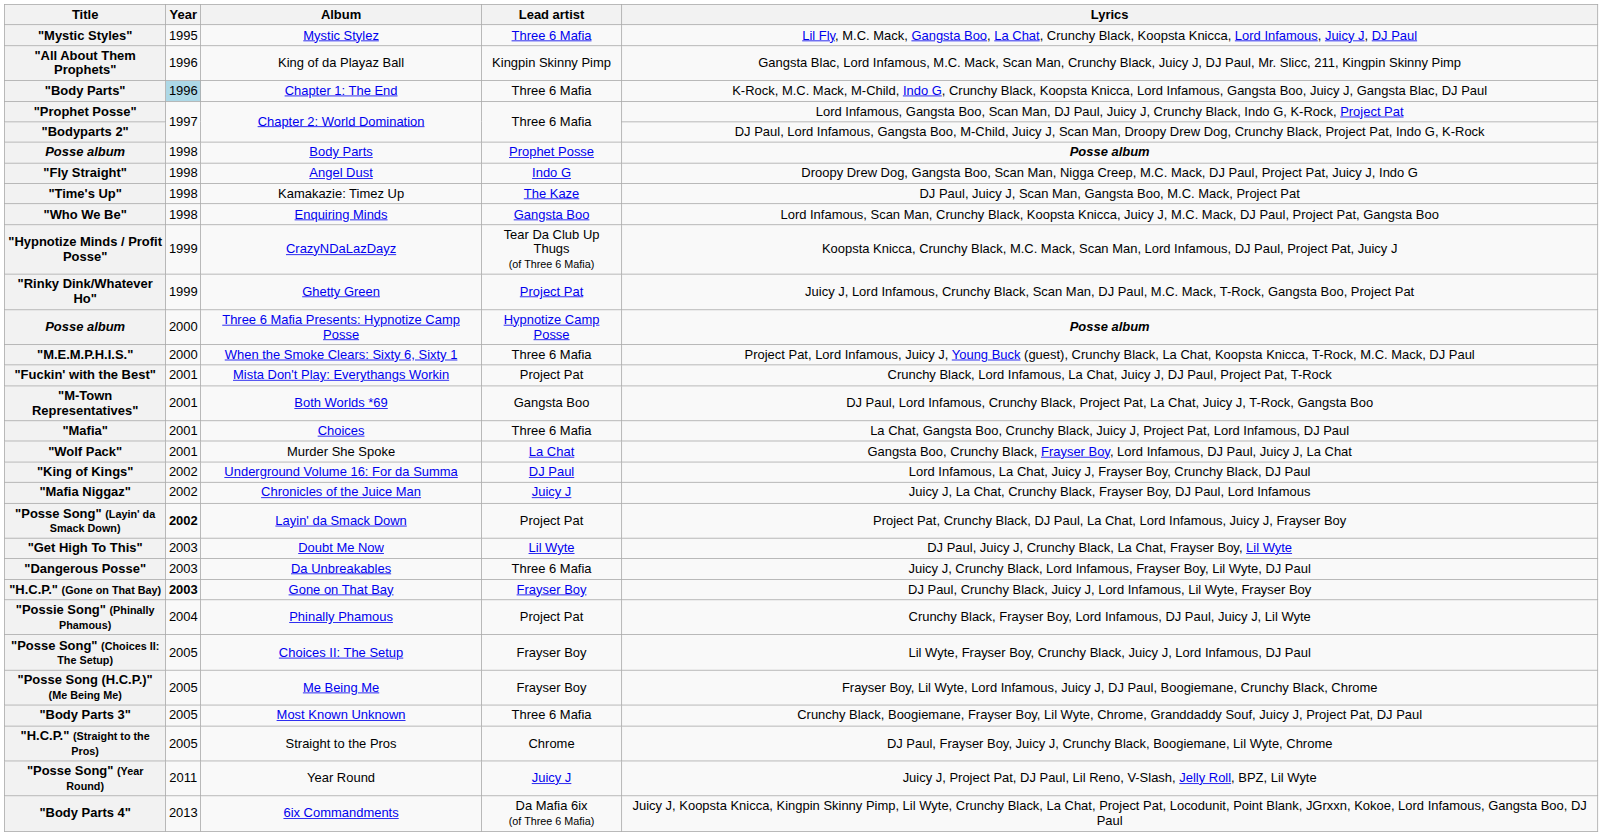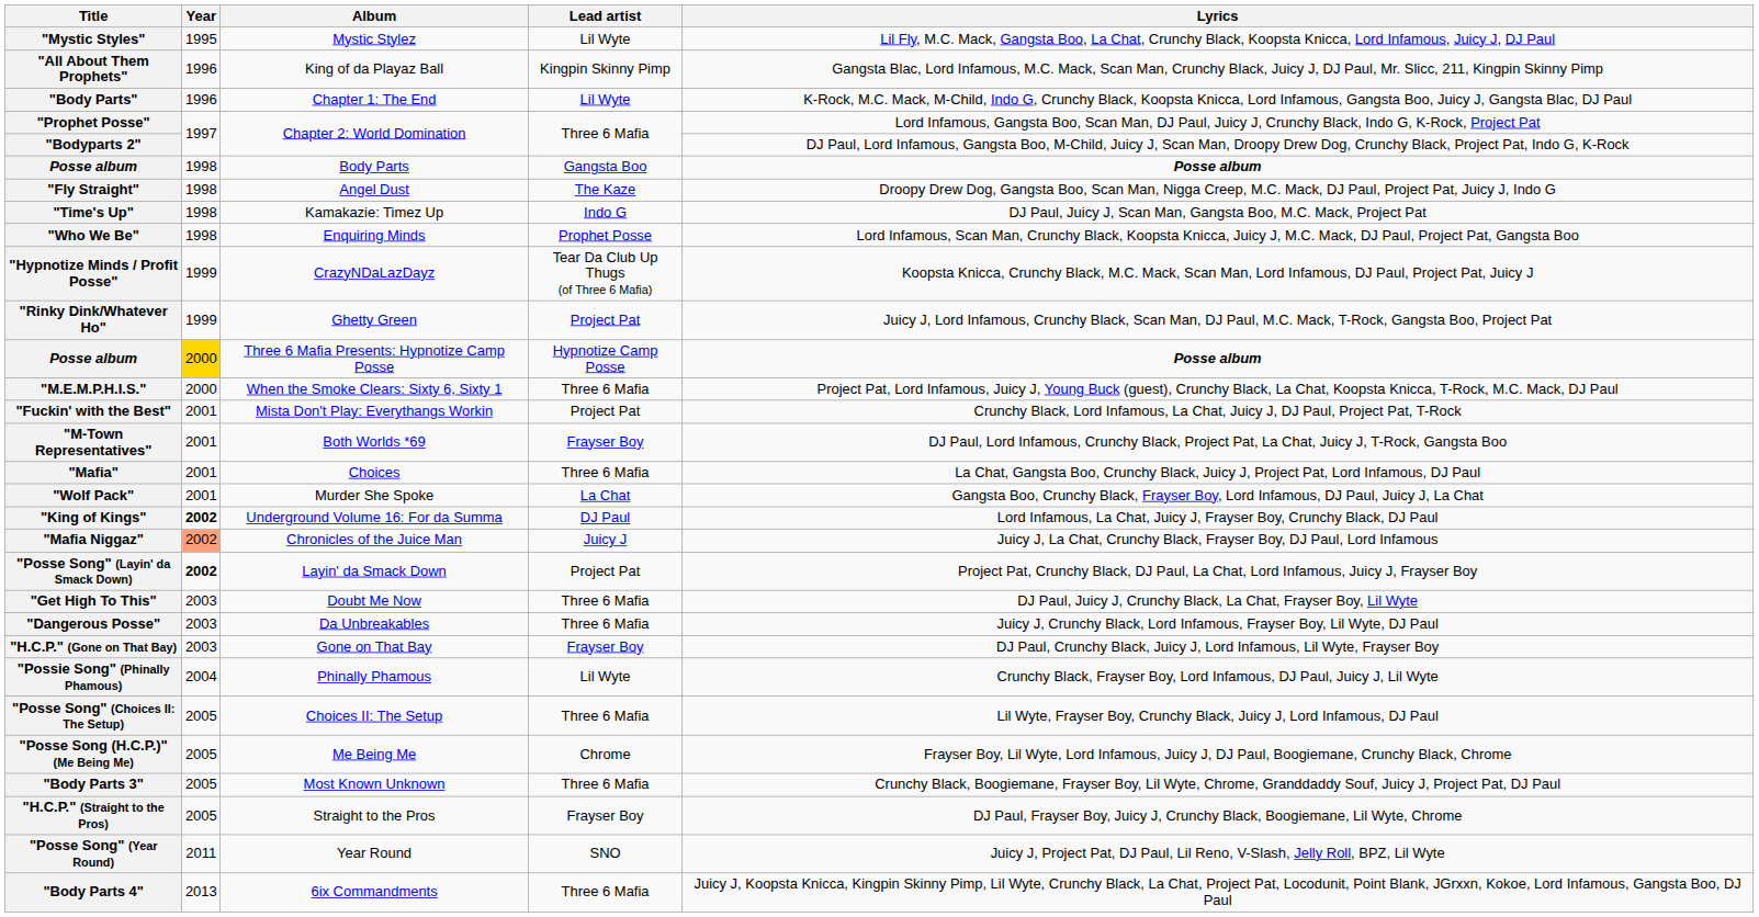 <table class="wikitable plainrowheaders" style="text-align:center;">
 <tr>
 <th scope="col" style="width:12em;">Title</th>
 <th scope="col">Year</th>
 <th scope="col">Album</th>
 <th>Lead artist</th>
 <th scope="col">Lyrics</th>
 </tr>
 <tr>
 <th scope="row">"Mystic Styles"</th>
 <td>1995</td>
 <td><a href='#'>Mystic Stylez</a></td>
-<td><a href='#'>Three 6 Mafia</a></td>
+<td>Lil Wyte</td>
 <td><a href='#'>Lil Fly</a>, M.C. Mack, <a href='#'>Gangsta Boo</a>, <a href='#'>La Chat</a>, Crunchy Black, Koopsta Knicca, <a href='#'>Lord Infamous</a>, <a href='#'>Juicy J</a>, <a href='#'>DJ Paul</a></td>
 </tr>
 <tr>
 <th scope="row">"All About Them Prophets"</th>
 <td>1996</td>
 <td>King of da Playaz Ball</td>
 <td>Kingpin Skinny Pimp</td>
 <td>Gangsta Blac, Lord Infamous, M.C. Mack, Scan Man, Crunchy Black, Juicy J, DJ Paul, Mr. Slicc, 211, Kingpin Skinny Pimp</td>
 </tr>
 <tr>
 <th scope="row">"Body Parts"</th>
-<td style="background: lightblue;">1996</td>
+<td>1996</td>
 <td><a href='#'>Chapter 1: The End</a></td>
-<td>Three 6 Mafia</td>
+<td><a href='#'>Lil Wyte</a></td>
 <td>K-Rock, M.C. Mack, M-Child, <a href='#'>Indo G</a>, Crunchy Black, Koopsta Knicca, Lord Infamous, Gangsta Boo, Juicy J, Gangsta Blac, DJ Paul</td>
 </tr>
 <tr>
 <th scope="row">"Prophet Posse"</th>
 <td rowspan="2">1997</td>
 <td rowspan="2"><a href='#'>Chapter 2: World Domination</a></td>
 <td rowspan="2">Three 6 Mafia</td>
 <td>Lord Infamous, Gangsta Boo, Scan Man, DJ Paul, Juicy J, Crunchy Black, Indo G, K-Rock, <a href='#'>Project Pat</a></td>
 </tr>
 <tr>
 <th scope="row">"Bodyparts 2"</th>
 <td>DJ Paul, Lord Infamous, Gangsta Boo, M-Child, Juicy J, Scan Man, Droopy Drew Dog, Crunchy Black, Project Pat, Indo G, K-Rock</td>
 </tr>
 <tr>
 <th><strong><em>Posse album</em></strong></th>
 <td>1998</td>
 <td><a href='#'>Body Parts</a></td>
-<td><a href='#'>Prophet Posse</a></td>
+<td><a href='#'>Gangsta Boo</a></td>
 <td><strong><em>Posse album</em></strong></td>
 </tr>
 <tr>
 <th scope="row">"Fly Straight"</th>
 <td>1998</td>
 <td><a href='#'>Angel Dust</a></td>
-<td><a href='#'>Indo G</a></td>
+<td><a href='#'>The Kaze</a></td>
 <td>Droopy Drew Dog, Gangsta Boo, Scan Man, Nigga Creep, M.C. Mack, DJ Paul, Project Pat, Juicy J, Indo G</td>
 </tr>
 <tr>
 <th scope="row">"Time's Up"</th>
 <td>1998</td>
 <td>Kamakazie: Timez Up</td>
-<td><a href='#'>The Kaze</a></td>
+<td><a href='#'>Indo G</a></td>
 <td>DJ Paul, Juicy J, Scan Man, Gangsta Boo, M.C. Mack, Project Pat</td>
 </tr>
 <tr>
 <th scope="row">"Who We Be"</th>
 <td>1998</td>
 <td><a href='#'>Enquiring Minds</a></td>
-<td><a href='#'>Gangsta Boo</a></td>
+<td><a href='#'>Prophet Posse</a></td>
 <td>Lord Infamous, Scan Man, Crunchy Black, Koopsta Knicca, Juicy J, M.C. Mack, DJ Paul, Project Pat, Gangsta Boo</td>
 </tr>
 <tr>
 <th scope="row">"Hypnotize Minds / Profit Posse"</th>
 <td>1999</td>
 <td><a href='#'>CrazyNDaLazDayz</a></td>
 <td>Tear Da Club Up Thugs<br><small>(of Three 6 Mafia)</small></td>
 <td>Koopsta Knicca, Crunchy Black, M.C. Mack, Scan Man, Lord Infamous, DJ Paul, Project Pat, Juicy J</td>
 </tr>
 <tr>
 <th scope="row">"Rinky Dink/Whatever Ho"</th>
 <td>1999</td>
 <td><a href='#'>Ghetty Green</a></td>
 <td><a href='#'>Project Pat</a></td>
 <td>Juicy J, Lord Infamous, Crunchy Black, Scan Man, DJ Paul, M.C. Mack, T-Rock, Gangsta Boo, Project Pat</td>
 </tr>
 <tr>
 <th><strong><em>Posse album</em></strong></th>
-<td>2000</td>
+<td style="background: gold;">2000</td>
 <td><a href='#'>Three 6 Mafia Presents: Hypnotize Camp Posse</a></td>
 <td><a href='#'>Hypnotize Camp Posse</a></td>
 <td><strong><em>Posse album</em></strong></td>
 </tr>
 <tr>
 <th scope="row">"M.E.M.P.H.I.S."</th>
 <td>2000</td>
 <td><a href='#'>When the Smoke Clears: Sixty 6, Sixty 1</a></td>
 <td>Three 6 Mafia</td>
 <td>Project Pat, Lord Infamous, Juicy J, <a href='#'>Young Buck</a> (guest), Crunchy Black, La Chat, Koopsta Knicca, T-Rock, M.C. Mack, DJ Paul</td>
 </tr>
 <tr>
 <th scope="row">"Fuckin' with the Best"</th>
 <td>2001</td>
 <td><a href='#'>Mista Don't Play: Everythangs Workin</a></td>
 <td>Project Pat</td>
 <td>Crunchy Black, Lord Infamous, La Chat, Juicy J, DJ Paul, Project Pat, T-Rock</td>
 </tr>
 <tr>
 <th scope="row">"M-Town Representatives"</th>
 <td>2001</td>
 <td><a href='#'>Both Worlds *69</a></td>
-<td>Gangsta Boo</td>
+<td><a href='#'>Frayser Boy</a></td>
 <td>DJ Paul, Lord Infamous, Crunchy Black, Project Pat, La Chat, Juicy J, T-Rock, Gangsta Boo</td>
 </tr>
 <tr>
 <th scope="row">"Mafia"</th>
 <td>2001</td>
 <td><a href='#'>Choices</a></td>
 <td>Three 6 Mafia</td>
 <td>La Chat, Gangsta Boo, Crunchy Black, Juicy J, Project Pat, Lord Infamous, DJ Paul</td>
 </tr>
 <tr>
 <th scope="row">"Wolf Pack"</th>
 <td>2001</td>
 <td>Murder She Spoke</td>
 <td><a href='#'>La Chat</a></td>
 <td>Gangsta Boo, Crunchy Black, <a href='#'>Frayser Boy</a>, Lord Infamous, DJ Paul, Juicy J, La Chat</td>
 </tr>
 <tr>
 <th scope="row">"King of Kings"</th>
-<td>2002</td>
+<td><strong>2002</strong></td>
 <td><a href='#'>Underground Volume 16: For da Summa</a></td>
 <td><a href='#'>DJ Paul</a></td>
 <td>Lord Infamous, La Chat, Juicy J, Frayser Boy, Crunchy Black, DJ Paul</td>
 </tr>
 <tr>
 <th scope="row">"Mafia Niggaz"</th>
-<td>2002</td>
+<td style="background: lightsalmon;">2002</td>
 <td><a href='#'>Chronicles of the Juice Man</a></td>
 <td><a href='#'>Juicy J</a></td>
 <td>Juicy J, La Chat, Crunchy Black, Frayser Boy, DJ Paul, Lord Infamous</td>
 </tr>
 <tr>
 <th scope="row">"Posse Song" <small>(Layin' da Smack Down)</small></th>
 <td><strong>2002</strong></td>
 <td><a href='#'>Layin' da Smack Down</a></td>
 <td>Project Pat</td>
 <td>Project Pat, Crunchy Black, DJ Paul, La Chat, Lord Infamous, Juicy J, Frayser Boy</td>
 </tr>
 <tr>
 <th scope="row">"Get High To This"</th>
 <td>2003</td>
 <td><a href='#'>Doubt Me Now</a></td>
-<td><a href='#'>Lil Wyte</a></td>
+<td>Three 6 Mafia</td>
 <td>DJ Paul, Juicy J, Crunchy Black, La Chat, Frayser Boy, <a href='#'>Lil Wyte</a></td>
 </tr>
 <tr>
 <th scope="row">"Dangerous Posse"</th>
 <td>2003</td>
 <td><a href='#'>Da Unbreakables</a></td>
 <td>Three 6 Mafia</td>
 <td>Juicy J, Crunchy Black, Lord Infamous, Frayser Boy, Lil Wyte, DJ Paul</td>
 </tr>
 <tr>
 <th scope="row">"H.C.P." <small>(Gone on That Bay)</small></th>
-<td><strong>2003</strong></td>
+<td>2003</td>
 <td><a href='#'>Gone on That Bay</a></td>
 <td><a href='#'>Frayser Boy</a></td>
 <td>DJ Paul, Crunchy Black, Juicy J, Lord Infamous, Lil Wyte, Frayser Boy</td>
 </tr>
 <tr>
 <th scope="row">"Possie Song" <small>(Phinally Phamous)</small></th>
 <td>2004</td>
 <td><a href='#'>Phinally Phamous</a></td>
-<td>Project Pat</td>
+<td>Lil Wyte</td>
 <td>Crunchy Black, Frayser Boy, Lord Infamous, DJ Paul, Juicy J, Lil Wyte</td>
 </tr>
 <tr>
 <th scope="row">"Posse Song" <small>(Choices II: The Setup)</small></th>
 <td>2005</td>
 <td><a href='#'>Choices II: The Setup</a></td>
-<td>Frayser Boy</td>
+<td>Three 6 Mafia</td>
 <td>Lil Wyte, Frayser Boy, Crunchy Black, Juicy J, Lord Infamous, DJ Paul</td>
 </tr>
 <tr>
 <th scope="row">"Posse Song (H.C.P.)" <small>(Me Being Me)</small></th>
 <td>2005</td>
 <td><a href='#'>Me Being Me</a></td>
-<td>Frayser Boy</td>
+<td>Chrome</td>
 <td>Frayser Boy, Lil Wyte, Lord Infamous, Juicy J, DJ Paul, Boogiemane, Crunchy Black, Chrome</td>
 </tr>
 <tr>
 <th scope="row">"Body Parts 3"</th>
 <td>2005</td>
 <td><a href='#'>Most Known Unknown</a></td>
 <td>Three 6 Mafia</td>
 <td>Crunchy Black, Boogiemane, Frayser Boy, Lil Wyte, Chrome, Granddaddy Souf, Juicy J, Project Pat, DJ Paul</td>
 </tr>
 <tr>
 <th scope="row">"H.C.P." <small>(Straight to the Pros)</small></th>
 <td>2005</td>
 <td>Straight to the Pros</td>
-<td>Chrome</td>
+<td>Frayser Boy</td>
 <td>DJ Paul, Frayser Boy, Juicy J, Crunchy Black, Boogiemane, Lil Wyte, Chrome</td>
 </tr>
 <tr>
 <th scope="row">"Posse Song" <small>(Year Round)</small></th>
 <td>2011</td>
 <td>Year Round</td>
-<td><a href='#'>Juicy J</a></td>
+<td>SNO</td>
 <td>Juicy J, Project Pat, DJ Paul, Lil Reno, V-Slash, <a href='#'>Jelly Roll</a>, BPZ, Lil Wyte</td>
 </tr>
 <tr>
 <th scope="row">"Body Parts 4"</th>
 <td>2013</td>
 <td><a href='#'>6ix Commandments</a></td>
-<td>Da Mafia 6ix <br><small>(of Three 6 Mafia)</small></td>
+<td>Three 6 Mafia</td>
 <td>Juicy J, Koopsta Knicca, Kingpin Skinny Pimp, Lil Wyte, Crunchy Black, La Chat, Project Pat, Locodunit, Point Blank, JGrxxn, Kokoe, Lord Infamous, Gangsta Boo, DJ Paul</td>
 </tr>
 </table>
